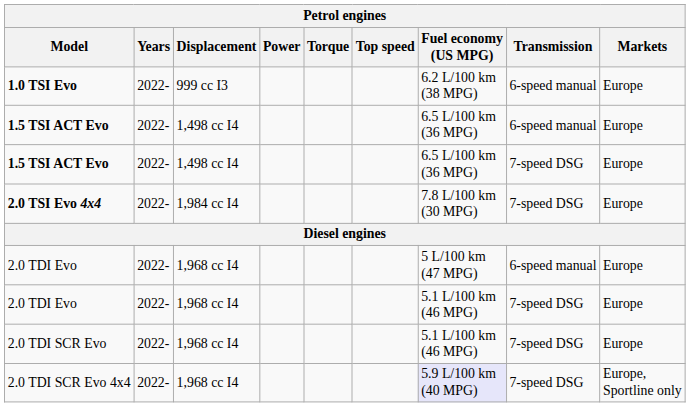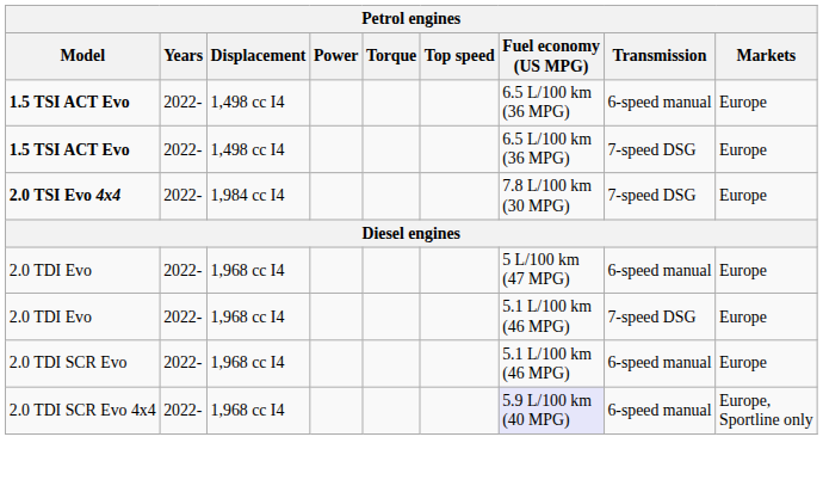 <table class="wikitable" style="text-align:left; font-size:90%;">
 <tr>
 <th colspan="9">Petrol engines</th>
 </tr>
 <tr>
 <th>Model</th>
 <th>Years</th>
 <th>Displacement</th>
 <th>Power</th>
 <th>Torque</th>
 <th>Top speed</th>
 <th>Fuel economy<br>(US MPG)</th>
 <th>Transmission</th>
 <th>Markets</th>
-</tr>
-<tr>
-<td><strong>1.0 TSI Evo</strong></td>
-<td>2022-</td>
-<td>999 cc I3</td>
-<td></td>
-<td></td>
-<td></td>
-<td>6.2 L/100 km<br>(38 MPG)</td>
-<td>6-speed manual</td>
-<td>Europe</td>
 </tr>
 <tr>
 <td><strong>1.5 TSI ACT Evo</strong></td>
 <td>2022-</td>
 <td>1,498 cc I4</td>
 <td></td>
 <td></td>
 <td></td>
 <td>6.5 L/100 km<br>(36 MPG)</td>
 <td>6-speed manual</td>
 <td>Europe</td>
 </tr>
 <tr>
 <td><strong>1.5 TSI ACT Evo</strong></td>
 <td>2022-</td>
 <td>1,498 cc I4</td>
 <td></td>
 <td></td>
 <td></td>
 <td>6.5 L/100 km<br>(36 MPG)</td>
 <td>7-speed DSG</td>
 <td>Europe</td>
 </tr>
 <tr>
 <td><strong>2.0 TSI Evo <em>4x4<strong><em></td>
 <td>2022-</td>
 <td>1,984 cc I4</td>
 <td></td>
 <td></td>
 <td></td>
 <td>7.8 L/100 km<br>(30 MPG)</td>
 <td>7-speed DSG</td>
 <td>Europe</td>
 </tr>
 <tr>
 <th colspan="9">Diesel engines</th>
 </tr>
 <tr>
 <td></strong>2.0 TDI Evo<strong></td>
 <td>2022-</td>
 <td>1,968 cc I4</td>
 <td></td>
 <td></td>
 <td></td>
 <td>5 L/100 km<br>(47 MPG)</td>
 <td>6-speed manual</td>
 <td>Europe</td>
 </tr>
 <tr>
 <td></strong>2.0 TDI Evo<strong></td>
 <td>2022-</td>
 <td>1,968 cc I4</td>
 <td></td>
 <td></td>
 <td></td>
 <td>5.1 L/100 km<br>(46 MPG)</td>
 <td>7-speed DSG</td>
 <td>Europe</td>
 </tr>
 <tr>
 <td></strong>2.0 TDI SCR Evo<strong></td>
 <td>2022-</td>
 <td>1,968 cc I4</td>
 <td></td>
 <td></td>
 <td></td>
 <td>5.1 L/100 km<br>(46 MPG)</td>
-<td>7-speed DSG</td>
+<td>6-speed manual</td>
 <td>Europe</td>
 </tr>
 <tr>
 <td></strong>2.0 TDI SCR Evo </em>4x4</em></strong></td>
 <td>2022-</td>
 <td>1,968 cc I4</td>
 <td></td>
 <td></td>
 <td></td>
 <td style="background: lavender;">5.9 L/100 km<br>(40 MPG)</td>
-<td>7-speed DSG</td>
+<td>6-speed manual</td>
 <td>Europe,<br>Sportline only</td>
 </tr>
 </table>
